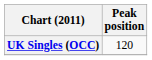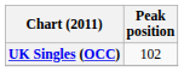 <table class="wikitable sortable plainrowheaders" style="text-align:center;">
 <tr>
 <th scope="col">Chart (2011)</th>
 <th scope="col">Peak<br>position</th>
 </tr>
 <tr>
 <th scope="row"><a href='#'>UK Singles</a> (<a href='#'>OCC</a>)</th>
-<td>120</td>
+<td>102</td>
 </tr>
 <tr>
 </tr>
 <tr>
 </tr>
 <tr>
 </tr>
 <tr>
 </tr>
 </table>
